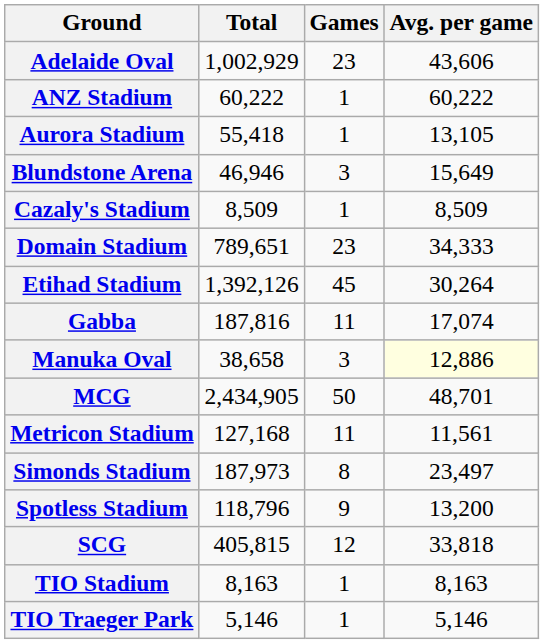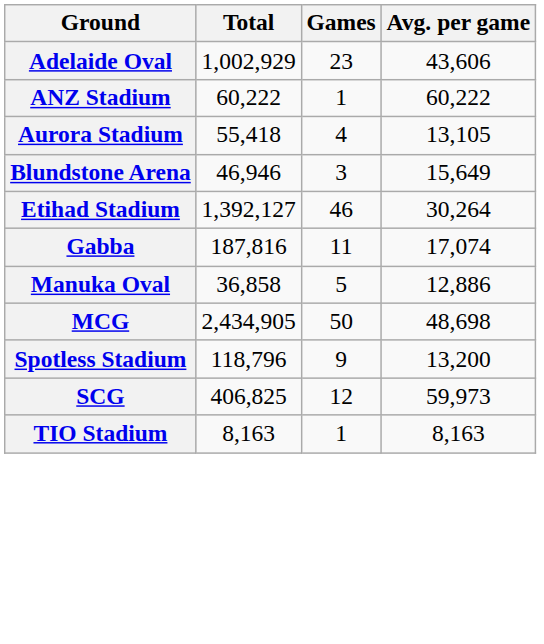 <table class="wikitable plainrowheaders sortable" style="text-align:center;">
 <tr>
 <th>Ground</th>
 <th>Total</th>
 <th>Games</th>
 <th>Avg. per game</th>
 </tr>
 <tr>
 <th scope="row"><a href='#'>Adelaide Oval</a></th>
 <td>1,002,929</td>
 <td>23</td>
 <td>43,606</td>
 </tr>
 <tr>
 <th scope="row"><a href='#'>ANZ Stadium</a></th>
 <td>60,222</td>
 <td>1</td>
 <td>60,222</td>
 </tr>
 <tr>
 <th scope="row"><a href='#'>Aurora Stadium</a></th>
 <td>55,418</td>
-<td>1</td>
+<td>4</td>
 <td>13,105</td>
 </tr>
 <tr>
 <th scope="row"><a href='#'>Blundstone Arena</a></th>
 <td>46,946</td>
 <td>3</td>
 <td>15,649</td>
 </tr>
 <tr>
-<th scope="row"><a href='#'>Cazaly's Stadium</a></th>
-<td>8,509</td>
-<td>1</td>
-<td>8,509</td>
-</tr>
-<tr>
-<th scope="row"><a href='#'>Domain Stadium</a></th>
-<td>789,651</td>
-<td>23</td>
-<td>34,333</td>
-</tr>
-<tr>
 <th scope="row"><a href='#'>Etihad Stadium</a></th>
-<td>1,392,126</td>
-<td>45</td>
+<td>1,392,127</td>
+<td>46</td>
 <td>30,264</td>
 </tr>
 <tr>
 <th scope="row"><a href='#'>Gabba</a></th>
 <td>187,816</td>
 <td>11</td>
 <td>17,074</td>
 </tr>
 <tr>
 <th scope="row"><a href='#'>Manuka Oval</a></th>
-<td>38,658</td>
-<td>3</td>
-<td style="background: lightyellow;">12,886</td>
+<td>36,858</td>
+<td>5</td>
+<td>12,886</td>
 </tr>
 <tr>
 <th scope="row"><a href='#'>MCG</a></th>
 <td>2,434,905</td>
 <td>50</td>
-<td>48,701</td>
-</tr>
-<tr>
-<th scope="row"><a href='#'>Metricon Stadium</a></th>
-<td>127,168</td>
-<td>11</td>
-<td>11,561</td>
-</tr>
-<tr>
-<th scope="row"><a href='#'>Simonds Stadium</a></th>
-<td>187,973</td>
-<td>8</td>
-<td>23,497</td>
+<td>48,698</td>
 </tr>
 <tr>
 <th scope="row"><a href='#'>Spotless Stadium</a></th>
 <td>118,796</td>
 <td>9</td>
 <td>13,200</td>
 </tr>
 <tr>
 <th scope="row"><a href='#'>SCG</a></th>
-<td>405,815</td>
+<td>406,825</td>
 <td>12</td>
-<td>33,818</td>
+<td>59,973</td>
 </tr>
 <tr>
 <th scope="row"><a href='#'>TIO Stadium</a></th>
 <td>8,163</td>
 <td>1</td>
 <td>8,163</td>
 </tr>
-<tr>
-<th scope="row"><a href='#'>TIO Traeger Park</a></th>
-<td>5,146</td>
-<td>1</td>
-<td>5,146</td>
-</tr>
 </table>
